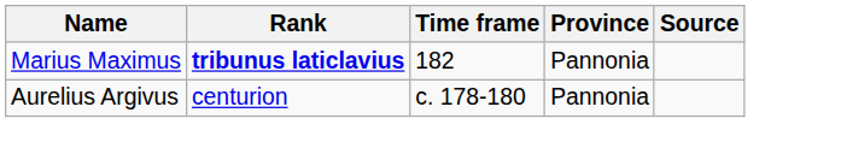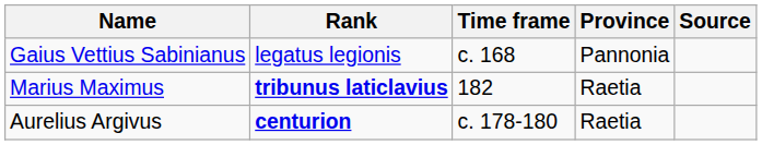 <table class="wikitable sortable">
 <tr style="vertical-align: top;">
 <th>Name</th>
 <th>Rank</th>
 <th>Time frame</th>
 <th>Province</th>
 <th>Source</th>
 </tr>
 <tr>
-<td><a href='#'>Marius Maximus</a></td>
-<td><strong><a href='#'>tribunus laticlavius</a></strong></td>
-<td>182</td>
+<td><a href='#'>Gaius Vettius Sabinianus</a></td>
+<td><a href='#'>legatus legionis</a></td>
+<td>c. 168</td>
 <td>Pannonia</td>
 <td></td>
 </tr>
 <tr>
+<td><a href='#'>Marius Maximus</a></td>
+<td><strong><a href='#'>tribunus laticlavius</a></strong></td>
+<td>182</td>
+<td>Raetia</td>
+<td></td>
+</tr>
+<tr>
 <td>Aurelius Argivus</td>
-<td><a href='#'>centurion</a></td>
+<td><strong><a href='#'>centurion</a></strong></td>
 <td>c. 178-180</td>
-<td>Pannonia</td>
+<td>Raetia</td>
 <td></td>
 </tr>
 </table>
